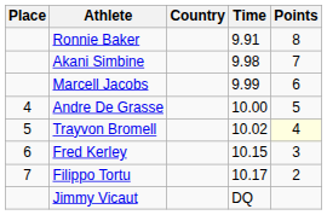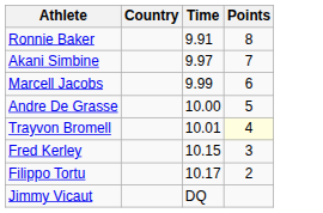 <table class="wikitable">
 <tr>
-<th>Place</th>
 <th>Athlete</th>
 <th>Country</th>
 <th>Time</th>
 <th>Points</th>
 </tr>
 <tr>
-<td align=center></td>
 <td><a href='#'>Ronnie Baker</a></td>
 <td></td>
 <td>9.91</td>
 <td align=center>8</td>
 </tr>
 <tr>
-<td align=center></td>
 <td><a href='#'>Akani Simbine</a></td>
 <td></td>
-<td>9.98</td>
+<td>9.97</td>
 <td align=center>7</td>
 </tr>
 <tr>
-<td align=center></td>
 <td><a href='#'>Marcell Jacobs</a></td>
 <td></td>
 <td>9.99</td>
 <td align=center>6</td>
 </tr>
 <tr>
-<td align=center>4</td>
 <td><a href='#'>Andre De Grasse</a></td>
 <td></td>
 <td>10.00</td>
 <td align=center>5</td>
 </tr>
 <tr>
-<td align=center>5</td>
 <td><a href='#'>Trayvon Bromell</a></td>
 <td></td>
-<td>10.02</td>
+<td>10.01</td>
 <td align=center style="background: lightyellow;">4</td>
 </tr>
 <tr>
-<td align=center>6</td>
 <td><a href='#'>Fred Kerley</a></td>
 <td></td>
 <td>10.15</td>
 <td align=center>3</td>
 </tr>
 <tr>
-<td align=center>7</td>
 <td><a href='#'>Filippo Tortu</a></td>
 <td></td>
 <td>10.17</td>
 <td align=center>2</td>
 </tr>
 <tr>
-<td align=center></td>
 <td><a href='#'>Jimmy Vicaut</a></td>
 <td></td>
 <td>DQ</td>
 <td align=center></td>
 </tr>
 </table>
